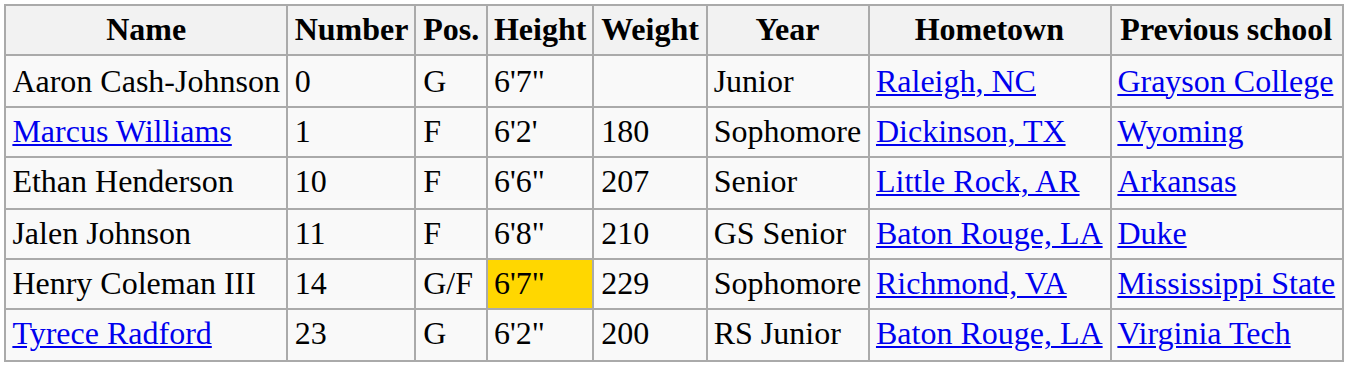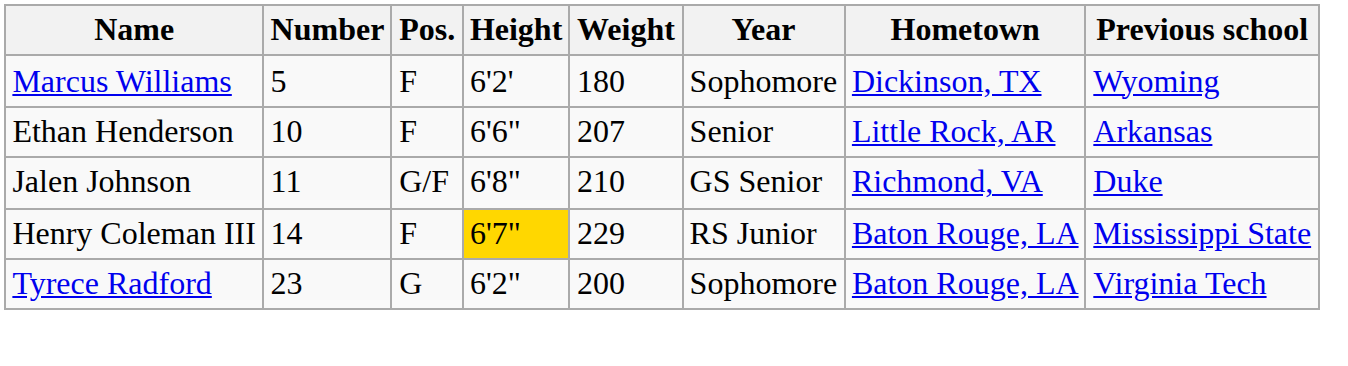 <table class="wikitable sortable" border="1">
 <tr>
 <th>Name</th>
 <th>Number</th>
 <th>Pos.</th>
 <th>Height</th>
 <th>Weight</th>
 <th>Year</th>
 <th>Hometown</th>
 <th class="unsortable">Previous school</th>
 </tr>
 <tr>
-<td>Aaron Cash-Johnson</td>
-<td>0</td>
-<td>G</td>
-<td>6'7"</td>
-<td></td>
-<td>Junior</td>
-<td><a href='#'>Raleigh, NC</a></td>
-<td><a href='#'>Grayson College</a></td>
-</tr>
-<tr>
 <td><a href='#'>Marcus Williams</a></td>
-<td>1</td>
+<td>5</td>
 <td>F</td>
 <td>6'2'</td>
 <td>180</td>
 <td>Sophomore</td>
 <td><a href='#'>Dickinson, TX</a></td>
 <td><a href='#'>Wyoming</a></td>
 </tr>
 <tr>
 <td>Ethan Henderson</td>
 <td>10</td>
 <td>F</td>
 <td>6'6"</td>
 <td>207</td>
 <td>Senior</td>
 <td><a href='#'>Little Rock, AR</a></td>
 <td><a href='#'>Arkansas</a></td>
 </tr>
 <tr>
 <td>Jalen Johnson</td>
 <td>11</td>
-<td>F</td>
+<td>G/F</td>
 <td>6'8"</td>
 <td>210</td>
 <td>GS Senior</td>
-<td><a href='#'>Baton Rouge, LA</a></td>
+<td><a href='#'>Richmond, VA</a></td>
 <td><a href='#'>Duke</a></td>
 </tr>
 <tr>
 <td>Henry Coleman III</td>
 <td>14</td>
-<td>G/F</td>
+<td>F</td>
 <td style="background: gold;">6'7"</td>
 <td>229</td>
-<td>Sophomore</td>
-<td><a href='#'>Richmond, VA</a></td>
+<td>RS Junior</td>
+<td><a href='#'>Baton Rouge, LA</a></td>
 <td><a href='#'>Mississippi State</a></td>
 </tr>
 <tr>
 <td><a href='#'>Tyrece Radford</a></td>
 <td>23</td>
 <td>G</td>
 <td>6'2"</td>
 <td>200</td>
-<td>RS Junior</td>
+<td>Sophomore</td>
 <td><a href='#'>Baton Rouge, LA</a></td>
 <td><a href='#'>Virginia Tech</a></td>
 </tr>
 </table>
